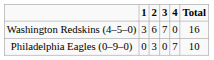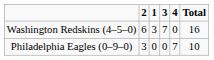 <table class="wikitable" 80%>
 <tr>
 <td></td>
+<td><strong>2</strong></td>
 <td><strong>1</strong></td>
-<td><strong>2</strong></td>
 <td><strong>3</strong></td>
 <td><strong>4</strong></td>
 <td><strong>Total</strong></td>
 </tr>
 <tr style="text-align:center;" bgcolor="">
 <td>Washington Redskins (4–5–0)</td>
+<td>6</td>
 <td>3</td>
-<td>6</td>
 <td>7</td>
 <td>0</td>
 <td>16</td>
 </tr>
 <tr style="text-align:center;" bgcolor="">
 <td>Philadelphia Eagles (0–9–0)</td>
+<td>3</td>
 <td>0</td>
-<td>3</td>
 <td>0</td>
 <td>7</td>
 <td>10</td>
 </tr>
 </table>
